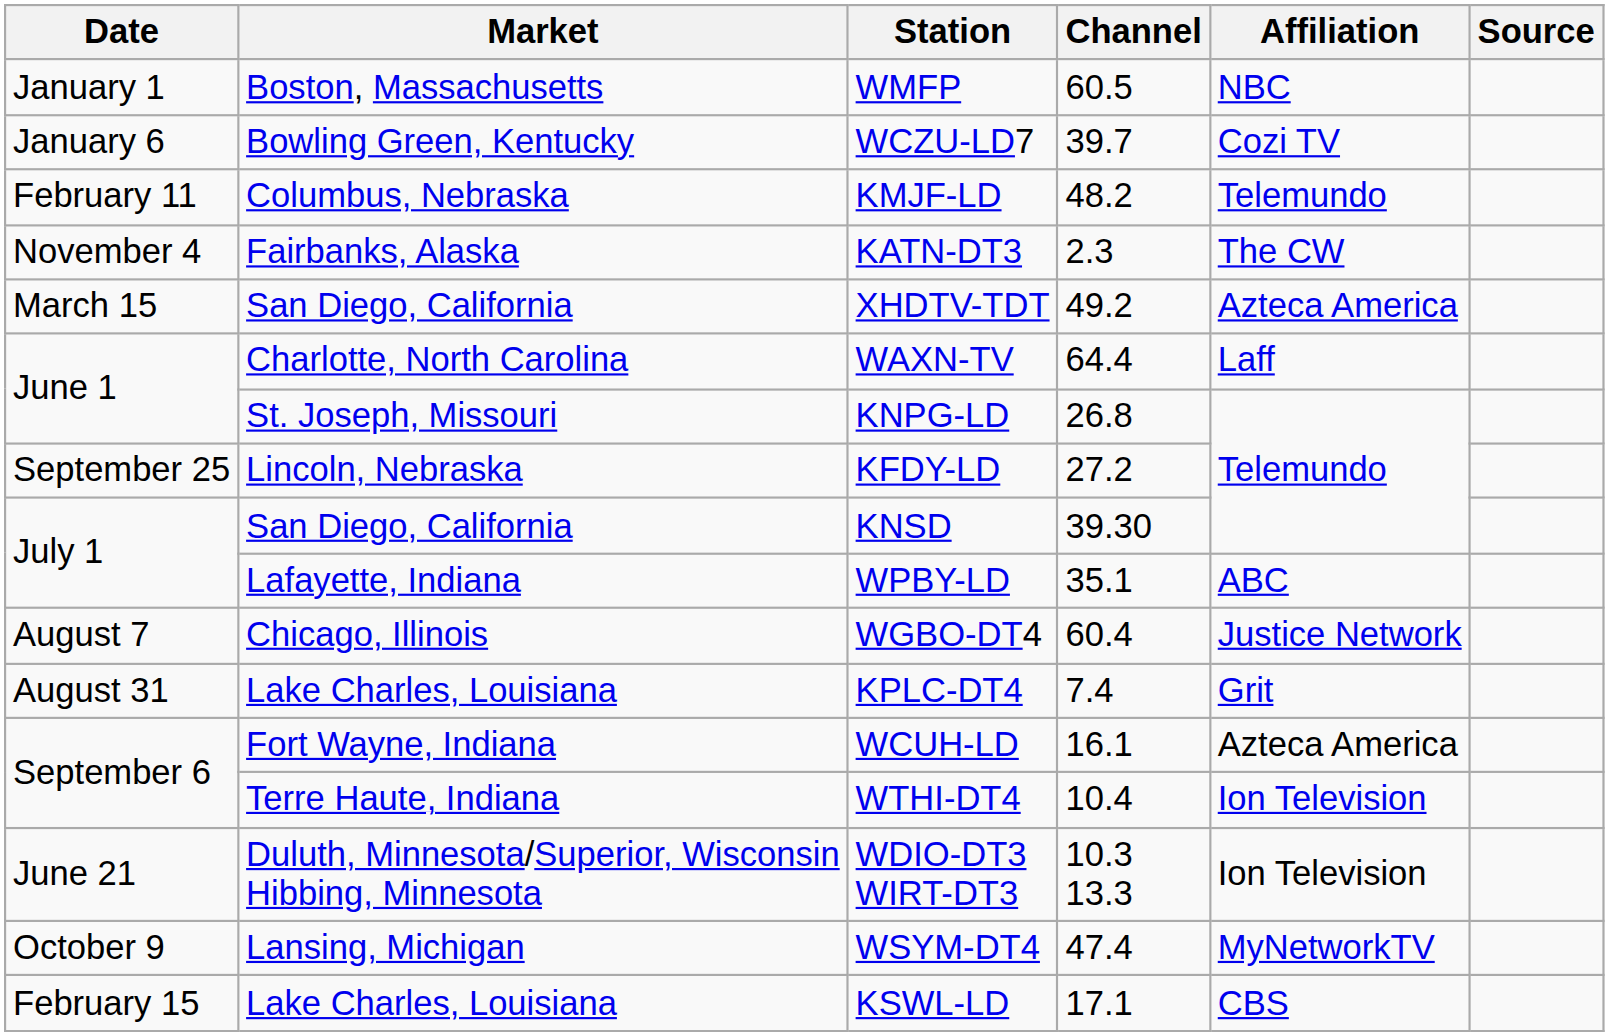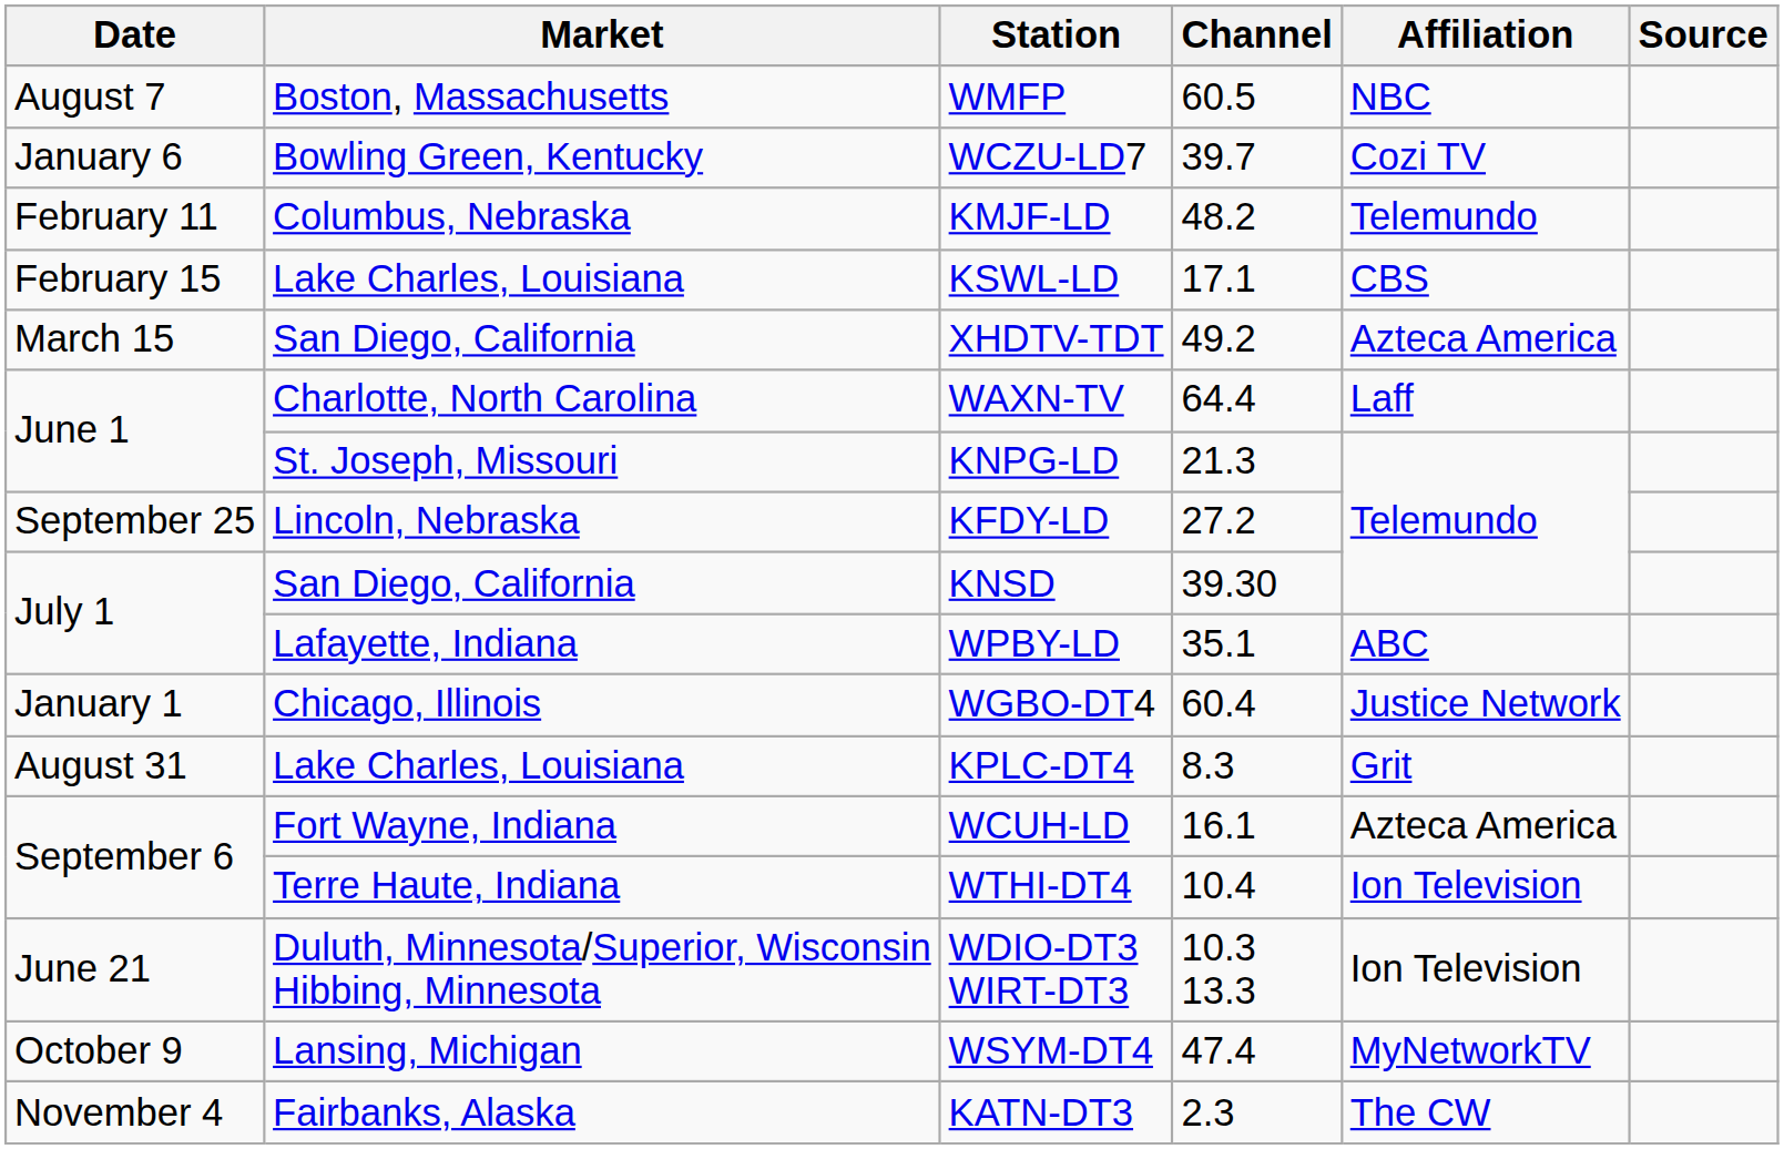 <table class="wikitable">
 <tr>
 <th>Date</th>
 <th>Market</th>
 <th>Station</th>
 <th>Channel</th>
 <th>Affiliation</th>
 <th>Source</th>
 </tr>
 <tr>
-<td>January 1</td>
+<td>August 7</td>
 <td><a href='#'>Boston</a>, <a href='#'>Massachusetts</a><br></td>
 <td><a href='#'>WMFP</a></td>
 <td>60.5</td>
 <td><a href='#'>NBC</a><br></td>
 <td></td>
 </tr>
 <tr>
 <td>January 6</td>
 <td><a href='#'>Bowling Green, Kentucky</a></td>
 <td><a href='#'>WCZU-LD</a>7</td>
 <td>39.7</td>
 <td><a href='#'>Cozi TV</a></td>
 <td></td>
 </tr>
 <tr>
 <td>February 11</td>
 <td><a href='#'>Columbus, Nebraska</a></td>
 <td><a href='#'>KMJF-LD</a></td>
 <td>48.2</td>
 <td><a href='#'>Telemundo</a></td>
 <td></td>
 </tr>
 <tr>
-<td>November 4</td>
-<td><a href='#'>Fairbanks, Alaska</a></td>
-<td><a href='#'>KATN-DT3</a></td>
-<td>2.3</td>
-<td><a href='#'>The CW</a><br></td>
+<td>February 15</td>
+<td><a href='#'>Lake Charles, Louisiana</a></td>
+<td><a href='#'>KSWL-LD</a></td>
+<td>17.1</td>
+<td><a href='#'>CBS</a></td>
 <td></td>
 </tr>
 <tr>
 <td>March 15</td>
 <td><a href='#'>San Diego, California</a></td>
 <td><a href='#'>XHDTV-TDT</a></td>
 <td>49.2</td>
 <td><a href='#'>Azteca America</a><br></td>
 <td></td>
 </tr>
 <tr>
 <td rowspan="2">June 1</td>
 <td><a href='#'>Charlotte, North Carolina</a><br></td>
 <td><a href='#'>WAXN-TV</a></td>
 <td>64.4</td>
 <td><a href='#'>Laff</a><br></td>
 <td></td>
 </tr>
 <tr>
 <td><a href='#'>St. Joseph, Missouri</a></td>
 <td><a href='#'>KNPG-LD</a></td>
-<td>26.8</td>
+<td>21.3</td>
 <td rowspan="3"><a href='#'>Telemundo</a></td>
 <td></td>
 </tr>
 <tr>
 <td>September 25</td>
 <td><a href='#'>Lincoln, Nebraska</a></td>
 <td><a href='#'>KFDY-LD</a></td>
 <td>27.2</td>
 <td></td>
 </tr>
 <tr>
 <td rowspan="2">July 1</td>
 <td><a href='#'>San Diego, California</a></td>
 <td><a href='#'>KNSD</a></td>
 <td>39.30</td>
 <td></td>
 </tr>
 <tr>
 <td><a href='#'>Lafayette, Indiana</a></td>
 <td><a href='#'>WPBY-LD</a></td>
 <td>35.1</td>
 <td><a href='#'>ABC</a></td>
 <td></td>
 </tr>
 <tr>
-<td>August 7</td>
+<td>January 1</td>
 <td><a href='#'>Chicago, Illinois</a></td>
 <td><a href='#'>WGBO-DT</a>4</td>
 <td>60.4</td>
 <td><a href='#'>Justice Network</a></td>
 <td></td>
 </tr>
 <tr>
 <td>August 31</td>
 <td><a href='#'>Lake Charles, Louisiana</a></td>
 <td><a href='#'>KPLC-DT4</a></td>
-<td>7.4</td>
+<td>8.3</td>
 <td><a href='#'>Grit</a></td>
 <td></td>
 </tr>
 <tr>
 <td rowspan="2">September 6</td>
 <td><a href='#'>Fort Wayne, Indiana</a></td>
 <td><a href='#'>WCUH-LD</a></td>
 <td>16.1</td>
 <td>Azteca America</td>
 <td></td>
 </tr>
 <tr>
 <td><a href='#'>Terre Haute, Indiana</a></td>
 <td><a href='#'>WTHI-DT4</a></td>
 <td>10.4</td>
 <td><a href='#'>Ion Television</a><br></td>
 <td></td>
 </tr>
 <tr>
 <td>June 21</td>
 <td><a href='#'>Duluth, Minnesota</a>/<a href='#'>Superior, Wisconsin</a><br><a href='#'>Hibbing, Minnesota</a></td>
 <td><a href='#'>WDIO-DT3<br>WIRT-DT3</a></td>
 <td>10.3<br>13.3</td>
 <td>Ion Television</td>
 <td></td>
 </tr>
 <tr>
 <td>October 9</td>
 <td><a href='#'>Lansing, Michigan</a></td>
 <td><a href='#'>WSYM-DT4</a></td>
 <td>47.4</td>
 <td><a href='#'>MyNetworkTV</a><br></td>
 <td></td>
 </tr>
 <tr>
-<td>February 15</td>
-<td><a href='#'>Lake Charles, Louisiana</a></td>
-<td><a href='#'>KSWL-LD</a></td>
-<td>17.1</td>
-<td><a href='#'>CBS</a></td>
+<td>November 4</td>
+<td><a href='#'>Fairbanks, Alaska</a></td>
+<td><a href='#'>KATN-DT3</a></td>
+<td>2.3</td>
+<td><a href='#'>The CW</a><br></td>
 <td></td>
 </tr>
 </table>
